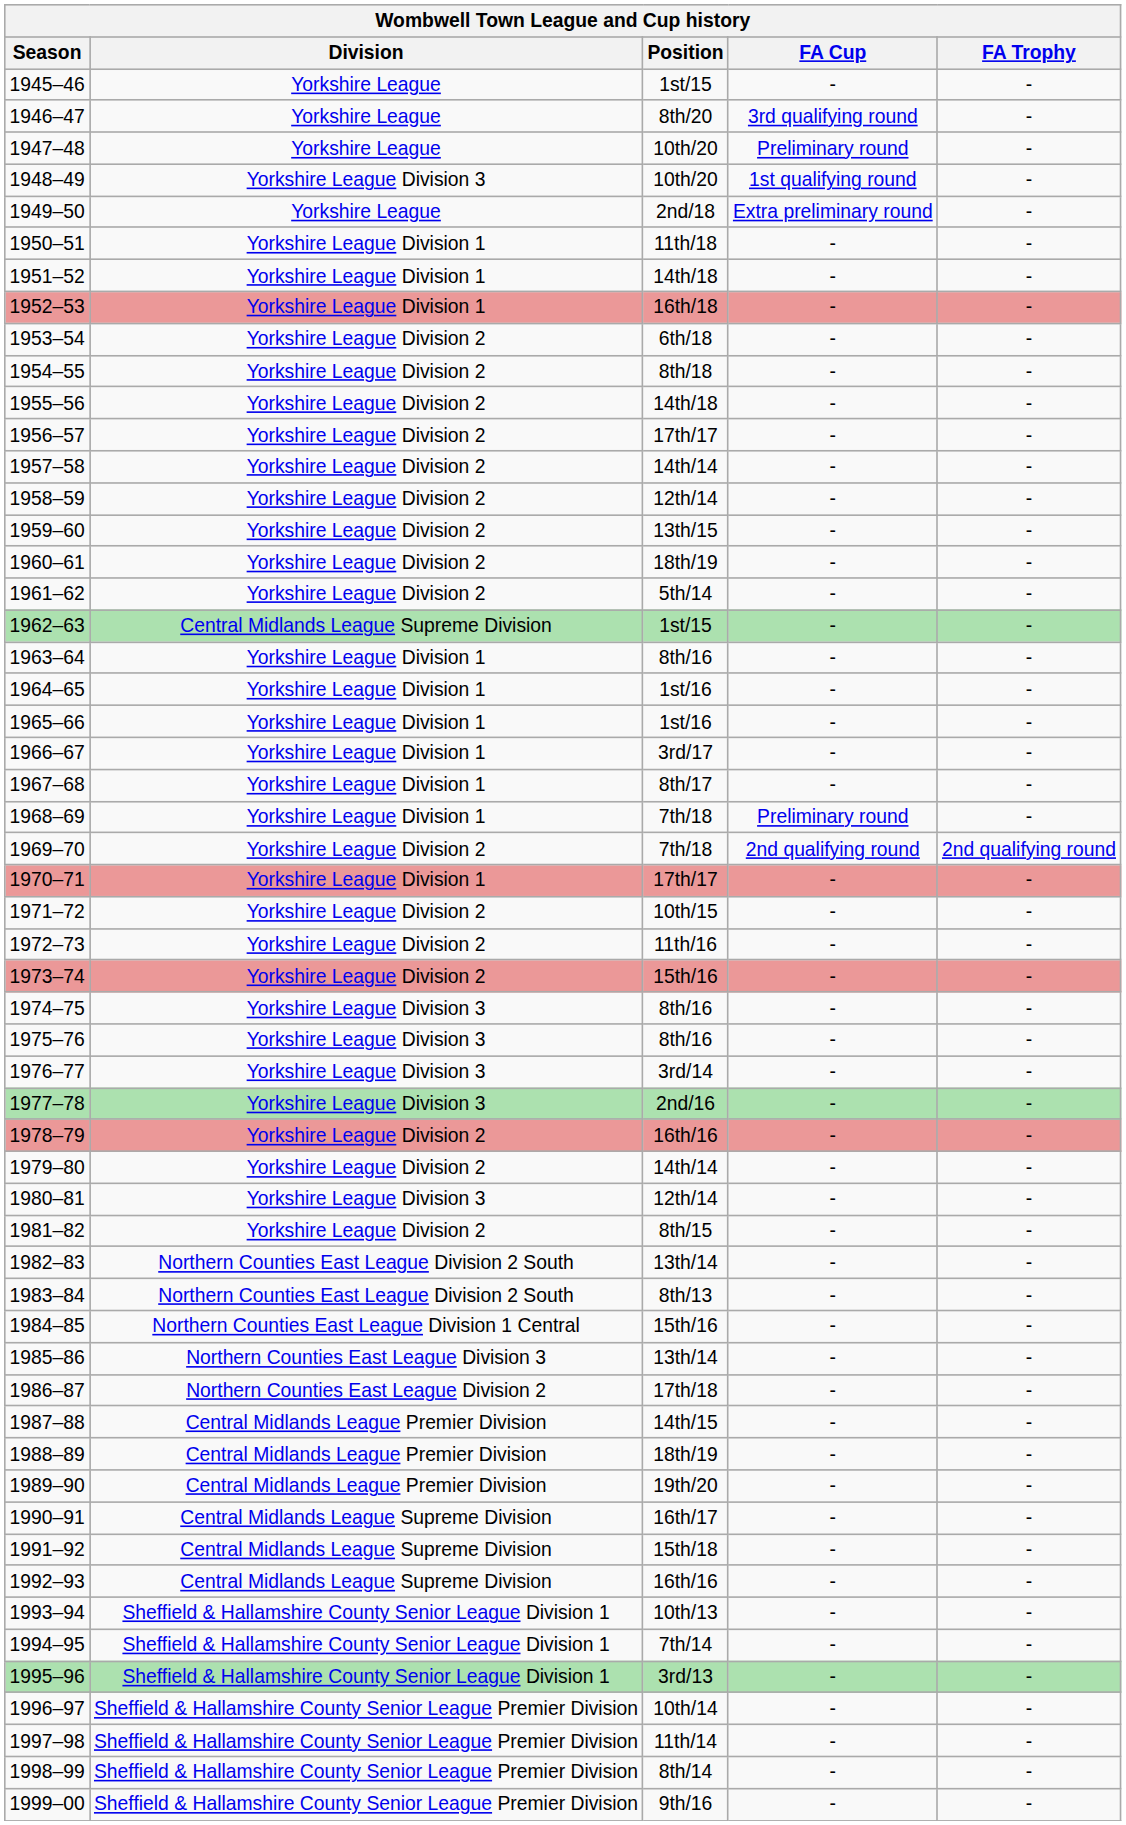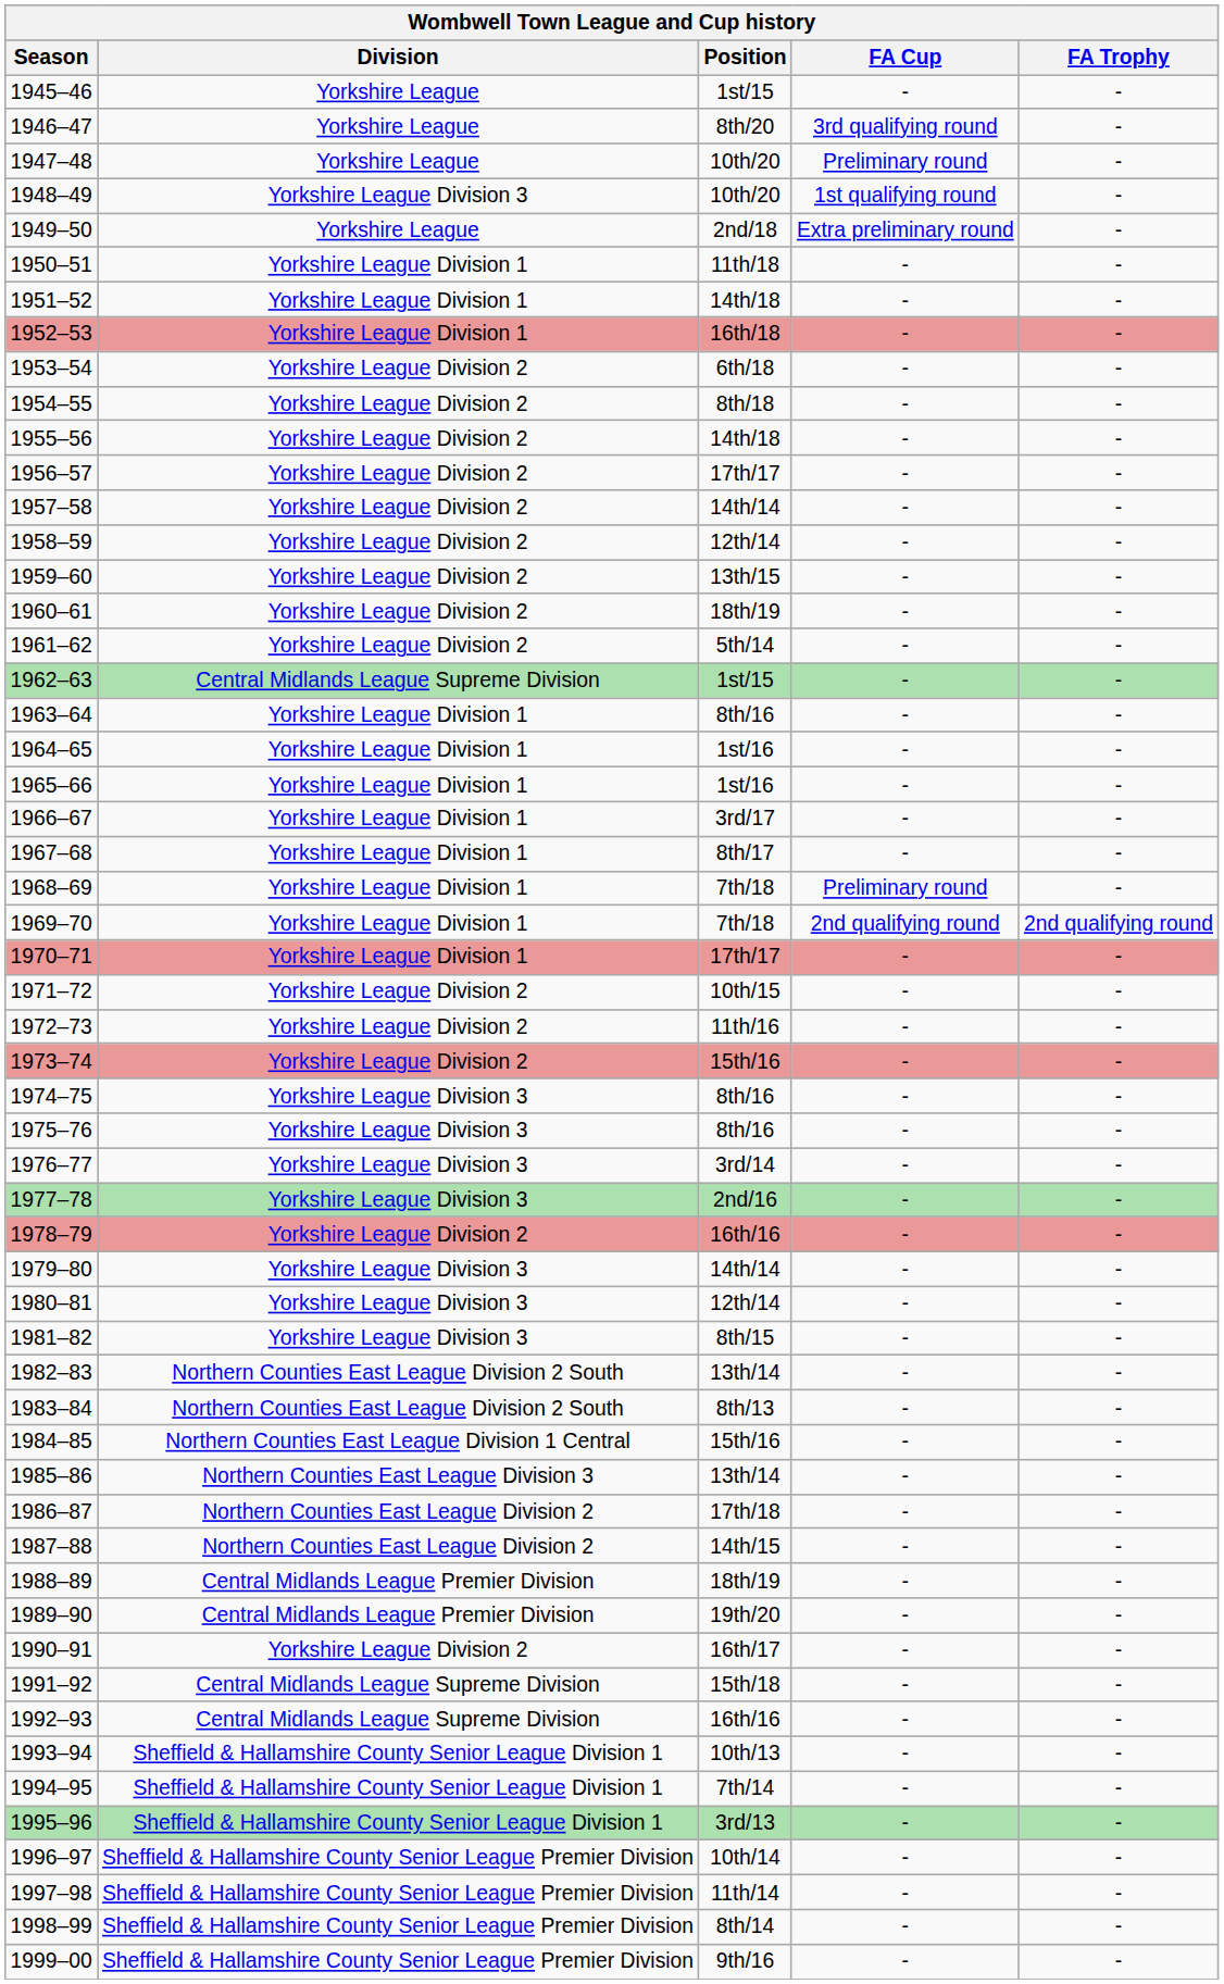 <table class="wikitable collapsible" style="text-align:center;font-size:75%">
 <tr>
 <th colspan="6"><strong>Wombwell Town League and Cup history</strong></th>
 </tr>
 <tr>
 <th>Season</th>
 <th>Division</th>
 <th>Position</th>
 <th><a href='#'>FA Cup</a></th>
 <th><a href='#'>FA Trophy</a></th>
 </tr>
 <tr>
 <td>1945–46</td>
 <td><a href='#'>Yorkshire League</a></td>
 <td>1st/15</td>
 <td>-</td>
 <td>-</td>
 </tr>
 <tr>
 <td>1946–47</td>
 <td><a href='#'>Yorkshire League</a></td>
 <td>8th/20</td>
 <td><a href='#'>3rd qualifying round</a></td>
 <td>-</td>
 </tr>
 <tr>
 <td>1947–48</td>
 <td><a href='#'>Yorkshire League</a></td>
 <td>10th/20</td>
 <td><a href='#'>Preliminary round</a></td>
 <td>-</td>
 </tr>
 <tr>
 <td>1948–49</td>
 <td><a href='#'>Yorkshire League</a> Division 3</td>
 <td>10th/20</td>
 <td><a href='#'>1st qualifying round</a></td>
 <td>-</td>
 </tr>
 <tr>
 <td>1949–50</td>
 <td><a href='#'>Yorkshire League</a></td>
 <td>2nd/18</td>
 <td><a href='#'>Extra preliminary round</a></td>
 <td>-</td>
 </tr>
 <tr>
 <td>1950–51</td>
 <td><a href='#'>Yorkshire League</a> Division 1</td>
 <td>11th/18</td>
 <td>-</td>
 <td>-</td>
 </tr>
 <tr>
 <td>1951–52</td>
 <td><a href='#'>Yorkshire League</a> Division 1</td>
 <td>14th/18</td>
 <td>-</td>
 <td>-</td>
 </tr>
 <tr bgcolor="#EB9898">
 <td>1952–53</td>
 <td><a href='#'>Yorkshire League</a> Division 1</td>
 <td>16th/18</td>
 <td>-</td>
 <td>-</td>
 </tr>
 <tr>
 <td>1953–54</td>
 <td><a href='#'>Yorkshire League</a> Division 2</td>
 <td>6th/18</td>
 <td>-</td>
 <td>-</td>
 </tr>
 <tr>
 <td>1954–55</td>
 <td><a href='#'>Yorkshire League</a> Division 2</td>
 <td>8th/18</td>
 <td>-</td>
 <td>-</td>
 </tr>
 <tr>
 <td>1955–56</td>
 <td><a href='#'>Yorkshire League</a> Division 2</td>
 <td>14th/18</td>
 <td>-</td>
 <td>-</td>
 </tr>
 <tr>
 <td>1956–57</td>
 <td><a href='#'>Yorkshire League</a> Division 2</td>
 <td>17th/17</td>
 <td>-</td>
 <td>-</td>
 </tr>
 <tr>
 <td>1957–58</td>
 <td><a href='#'>Yorkshire League</a> Division 2</td>
 <td>14th/14</td>
 <td>-</td>
 <td>-</td>
 </tr>
 <tr>
 <td>1958–59</td>
 <td><a href='#'>Yorkshire League</a> Division 2</td>
 <td>12th/14</td>
 <td>-</td>
 <td>-</td>
 </tr>
 <tr>
 <td>1959–60</td>
 <td><a href='#'>Yorkshire League</a> Division 2</td>
 <td>13th/15</td>
 <td>-</td>
 <td>-</td>
 </tr>
 <tr>
 <td>1960–61</td>
 <td><a href='#'>Yorkshire League</a> Division 2</td>
 <td>18th/19</td>
 <td>-</td>
 <td>-</td>
 </tr>
 <tr>
 <td>1961–62</td>
 <td><a href='#'>Yorkshire League</a> Division 2</td>
 <td>5th/14</td>
 <td>-</td>
 <td>-</td>
 </tr>
 <tr bgcolor="#ACE1AF">
 <td>1962–63</td>
 <td><a href='#'>Central Midlands League</a> Supreme Division</td>
 <td>1st/15</td>
 <td>-</td>
 <td>-</td>
 </tr>
 <tr>
 <td>1963–64</td>
 <td><a href='#'>Yorkshire League</a> Division 1</td>
 <td>8th/16</td>
 <td>-</td>
 <td>-</td>
 </tr>
 <tr>
 <td>1964–65</td>
 <td><a href='#'>Yorkshire League</a> Division 1</td>
 <td>1st/16</td>
 <td>-</td>
 <td>-</td>
 </tr>
 <tr>
 <td>1965–66</td>
 <td><a href='#'>Yorkshire League</a> Division 1</td>
 <td>1st/16</td>
 <td>-</td>
 <td>-</td>
 </tr>
 <tr>
 <td>1966–67</td>
 <td><a href='#'>Yorkshire League</a> Division 1</td>
 <td>3rd/17</td>
 <td>-</td>
 <td>-</td>
 </tr>
 <tr>
 <td>1967–68</td>
 <td><a href='#'>Yorkshire League</a> Division 1</td>
 <td>8th/17</td>
 <td>-</td>
 <td>-</td>
 </tr>
 <tr>
 <td>1968–69</td>
 <td><a href='#'>Yorkshire League</a> Division 1</td>
 <td>7th/18</td>
 <td><a href='#'>Preliminary round</a></td>
 <td>-</td>
 </tr>
 <tr>
 <td>1969–70</td>
-<td><a href='#'>Yorkshire League</a> Division 2</td>
+<td><a href='#'>Yorkshire League</a> Division 1</td>
 <td>7th/18</td>
 <td><a href='#'>2nd qualifying round</a></td>
 <td><a href='#'>2nd qualifying round</a></td>
 </tr>
 <tr bgcolor="#EB9898">
 <td>1970–71</td>
 <td><a href='#'>Yorkshire League</a> Division 1</td>
 <td>17th/17</td>
 <td>-</td>
 <td>-</td>
 </tr>
 <tr>
 <td>1971–72</td>
 <td><a href='#'>Yorkshire League</a> Division 2</td>
 <td>10th/15</td>
 <td>-</td>
 <td>-</td>
 </tr>
 <tr>
 <td>1972–73</td>
 <td><a href='#'>Yorkshire League</a> Division 2</td>
 <td>11th/16</td>
 <td>-</td>
 <td>-</td>
 </tr>
 <tr bgcolor="#EB9898">
 <td>1973–74</td>
 <td><a href='#'>Yorkshire League</a> Division 2</td>
 <td>15th/16</td>
 <td>-</td>
 <td>-</td>
 </tr>
 <tr>
 <td>1974–75</td>
 <td><a href='#'>Yorkshire League</a> Division 3</td>
 <td>8th/16</td>
 <td>-</td>
 <td>-</td>
 </tr>
 <tr>
 <td>1975–76</td>
 <td><a href='#'>Yorkshire League</a> Division 3</td>
 <td>8th/16</td>
 <td>-</td>
 <td>-</td>
 </tr>
 <tr>
 <td>1976–77</td>
 <td><a href='#'>Yorkshire League</a> Division 3</td>
 <td>3rd/14</td>
 <td>-</td>
 <td>-</td>
 </tr>
 <tr bgcolor="#ACE1AF">
 <td>1977–78</td>
 <td><a href='#'>Yorkshire League</a> Division 3</td>
 <td>2nd/16</td>
 <td>-</td>
 <td>-</td>
 </tr>
 <tr bgcolor="#EB9898">
 <td>1978–79</td>
 <td><a href='#'>Yorkshire League</a> Division 2</td>
 <td>16th/16</td>
 <td>-</td>
 <td>-</td>
 </tr>
 <tr>
 <td>1979–80</td>
-<td><a href='#'>Yorkshire League</a> Division 2</td>
+<td><a href='#'>Yorkshire League</a> Division 3</td>
 <td>14th/14</td>
 <td>-</td>
 <td>-</td>
 </tr>
 <tr>
 <td>1980–81</td>
 <td><a href='#'>Yorkshire League</a> Division 3</td>
 <td>12th/14</td>
 <td>-</td>
 <td>-</td>
 </tr>
 <tr>
 <td>1981–82</td>
-<td><a href='#'>Yorkshire League</a> Division 2</td>
+<td><a href='#'>Yorkshire League</a> Division 3</td>
 <td>8th/15</td>
 <td>-</td>
 <td>-</td>
 </tr>
 <tr>
 <td>1982–83</td>
 <td><a href='#'>Northern Counties East League</a> Division 2 South</td>
 <td>13th/14</td>
 <td>-</td>
 <td>-</td>
 </tr>
 <tr>
 <td>1983–84</td>
 <td><a href='#'>Northern Counties East League</a> Division 2 South</td>
 <td>8th/13</td>
 <td>-</td>
 <td>-</td>
 </tr>
 <tr>
 <td>1984–85</td>
 <td><a href='#'>Northern Counties East League</a> Division 1 Central</td>
 <td>15th/16</td>
 <td>-</td>
 <td>-</td>
 </tr>
 <tr>
 <td>1985–86</td>
 <td><a href='#'>Northern Counties East League</a> Division 3</td>
 <td>13th/14</td>
 <td>-</td>
 <td>-</td>
 </tr>
 <tr>
 <td>1986–87</td>
 <td><a href='#'>Northern Counties East League</a> Division 2</td>
 <td>17th/18</td>
 <td>-</td>
 <td>-</td>
 </tr>
 <tr>
 <td>1987–88</td>
-<td><a href='#'>Central Midlands League</a> Premier Division</td>
+<td><a href='#'>Northern Counties East League</a> Division 2</td>
 <td>14th/15</td>
 <td>-</td>
 <td>-</td>
 </tr>
 <tr>
 <td>1988–89</td>
 <td><a href='#'>Central Midlands League</a> Premier Division</td>
 <td>18th/19</td>
 <td>-</td>
 <td>-</td>
 </tr>
 <tr>
 <td>1989–90</td>
 <td><a href='#'>Central Midlands League</a> Premier Division</td>
 <td>19th/20</td>
 <td>-</td>
 <td>-</td>
 </tr>
 <tr>
 <td>1990–91</td>
-<td><a href='#'>Central Midlands League</a> Supreme Division</td>
+<td><a href='#'>Yorkshire League</a> Division 2</td>
 <td>16th/17</td>
 <td>-</td>
 <td>-</td>
 </tr>
 <tr>
 <td>1991–92</td>
 <td><a href='#'>Central Midlands League</a> Supreme Division</td>
 <td>15th/18</td>
 <td>-</td>
 <td>-</td>
 </tr>
 <tr>
 <td>1992–93</td>
 <td><a href='#'>Central Midlands League</a> Supreme Division</td>
 <td>16th/16</td>
 <td>-</td>
 <td>-</td>
 </tr>
 <tr>
 <td>1993–94</td>
 <td><a href='#'>Sheffield & Hallamshire County Senior League</a> Division 1</td>
 <td>10th/13</td>
 <td>-</td>
 <td>-</td>
 </tr>
 <tr>
 <td>1994–95</td>
 <td><a href='#'>Sheffield & Hallamshire County Senior League</a> Division 1</td>
 <td>7th/14</td>
 <td>-</td>
 <td>-</td>
 </tr>
 <tr bgcolor="#ACE1AF">
 <td>1995–96</td>
 <td><a href='#'>Sheffield & Hallamshire County Senior League</a> Division 1</td>
 <td>3rd/13</td>
 <td>-</td>
 <td>-</td>
 </tr>
 <tr>
 <td>1996–97</td>
 <td><a href='#'>Sheffield & Hallamshire County Senior League</a> Premier Division</td>
 <td>10th/14</td>
 <td>-</td>
 <td>-</td>
 </tr>
 <tr>
 <td>1997–98</td>
 <td><a href='#'>Sheffield & Hallamshire County Senior League</a> Premier Division</td>
 <td>11th/14</td>
 <td>-</td>
 <td>-</td>
 </tr>
 <tr>
 <td>1998–99</td>
 <td><a href='#'>Sheffield & Hallamshire County Senior League</a> Premier Division</td>
 <td>8th/14</td>
 <td>-</td>
 <td>-</td>
 </tr>
 <tr>
 <td>1999–00</td>
 <td><a href='#'>Sheffield & Hallamshire County Senior League</a> Premier Division</td>
 <td>9th/16</td>
 <td>-</td>
 <td>-</td>
 </tr>
 </table>
